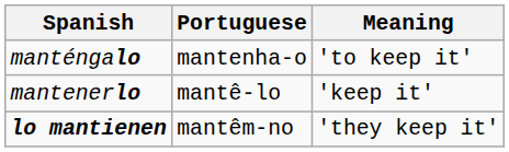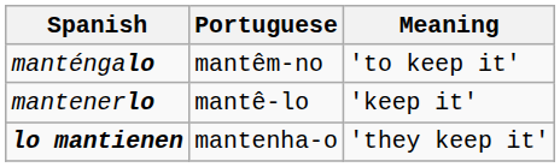 <table class="wikitable">
 <tr align=center>
 <th>Spanish</th>
 <th>Portuguese</th>
 <th>Meaning</th>
 </tr>
 <tr>
 <td align=left><em>manténga<strong>lo<strong><em></td>
-<td align=left></em>mantenha-</strong>o</em></strong></td>
+<td align=left></em>mantêm-</strong>no</em></strong></td>
 <td align=left>'to keep it'</td>
 </tr>
 <tr>
 <td align=left><em>mantener<strong>lo<strong><em></td>
 <td align=left></em>mantê-</strong>lo</em></strong></td>
 <td align=left>'keep it'</td>
 </tr>
 <tr>
 <td align=left><strong><em>lo<strong> mantienen<em></td>
-<td align=left></em>mantêm-</strong>no</em></strong></td>
+<td align=left></em>mantenha-</strong>o</em></strong></td>
 <td align=left>'they keep it'</td>
 </tr>
 </table>
